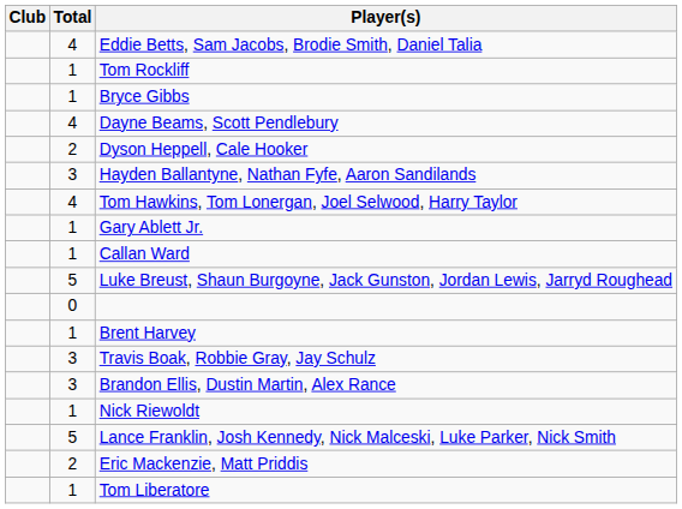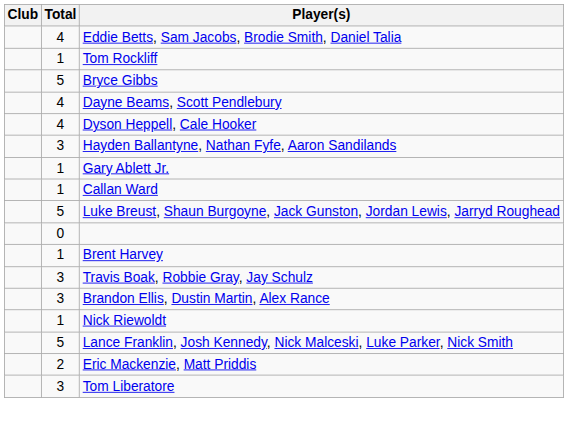 <table class="wikitable sortable">
 <tr>
 <th>Club</th>
 <th>Total</th>
 <th class=unsortable>Player(s)</th>
 </tr>
 <tr>
 <td></td>
 <td align=center>4</td>
 <td><a href='#'>Eddie Betts</a>, <a href='#'>Sam Jacobs</a>, <a href='#'>Brodie Smith</a>, <a href='#'>Daniel Talia</a></td>
 </tr>
 <tr>
 <td></td>
 <td align=center>1</td>
 <td><a href='#'>Tom Rockliff</a></td>
 </tr>
 <tr>
 <td></td>
-<td align=center>1</td>
+<td align=center>5</td>
 <td><a href='#'>Bryce Gibbs</a></td>
 </tr>
 <tr>
 <td></td>
 <td align=center>4</td>
 <td><a href='#'>Dayne Beams</a>, <a href='#'>Scott Pendlebury</a></td>
 </tr>
 <tr>
 <td></td>
-<td align=center>2</td>
+<td align=center>4</td>
 <td><a href='#'>Dyson Heppell</a>, <a href='#'>Cale Hooker</a></td>
 </tr>
 <tr>
 <td></td>
 <td align=center>3</td>
 <td><a href='#'>Hayden Ballantyne</a>, <a href='#'>Nathan Fyfe</a>, <a href='#'>Aaron Sandilands</a></td>
-</tr>
-<tr>
-<td></td>
-<td align=center>4</td>
-<td><a href='#'>Tom Hawkins</a>, <a href='#'>Tom Lonergan</a>, <a href='#'>Joel Selwood</a>, <a href='#'>Harry Taylor</a></td>
 </tr>
 <tr>
 <td></td>
 <td align=center>1</td>
 <td><a href='#'>Gary Ablett Jr.</a></td>
 </tr>
 <tr>
 <td></td>
 <td align=center>1</td>
 <td><a href='#'>Callan Ward</a></td>
 </tr>
 <tr>
 <td></td>
 <td align=center>5</td>
 <td><a href='#'>Luke Breust</a>, <a href='#'>Shaun Burgoyne</a>, <a href='#'>Jack Gunston</a>, <a href='#'>Jordan Lewis</a>, <a href='#'>Jarryd Roughead</a></td>
 </tr>
 <tr>
 <td></td>
 <td align=center>0</td>
 <td></td>
 </tr>
 <tr>
 <td></td>
 <td align=center>1</td>
 <td><a href='#'>Brent Harvey</a></td>
 </tr>
 <tr>
 <td></td>
 <td align=center>3</td>
 <td><a href='#'>Travis Boak</a>, <a href='#'>Robbie Gray</a>, <a href='#'>Jay Schulz</a></td>
 </tr>
 <tr>
 <td></td>
 <td align=center>3</td>
 <td><a href='#'>Brandon Ellis</a>, <a href='#'>Dustin Martin</a>, <a href='#'>Alex Rance</a></td>
 </tr>
 <tr>
 <td></td>
 <td align=center>1</td>
 <td><a href='#'>Nick Riewoldt</a></td>
 </tr>
 <tr>
 <td></td>
 <td align=center>5</td>
 <td><a href='#'>Lance Franklin</a>, <a href='#'>Josh Kennedy</a>, <a href='#'>Nick Malceski</a>, <a href='#'>Luke Parker</a>, <a href='#'>Nick Smith</a></td>
 </tr>
 <tr>
 <td></td>
 <td align=center>2</td>
 <td><a href='#'>Eric Mackenzie</a>, <a href='#'>Matt Priddis</a></td>
 </tr>
 <tr>
 <td></td>
-<td align=center>1</td>
+<td align=center>3</td>
 <td><a href='#'>Tom Liberatore</a></td>
 </tr>
 </table>
